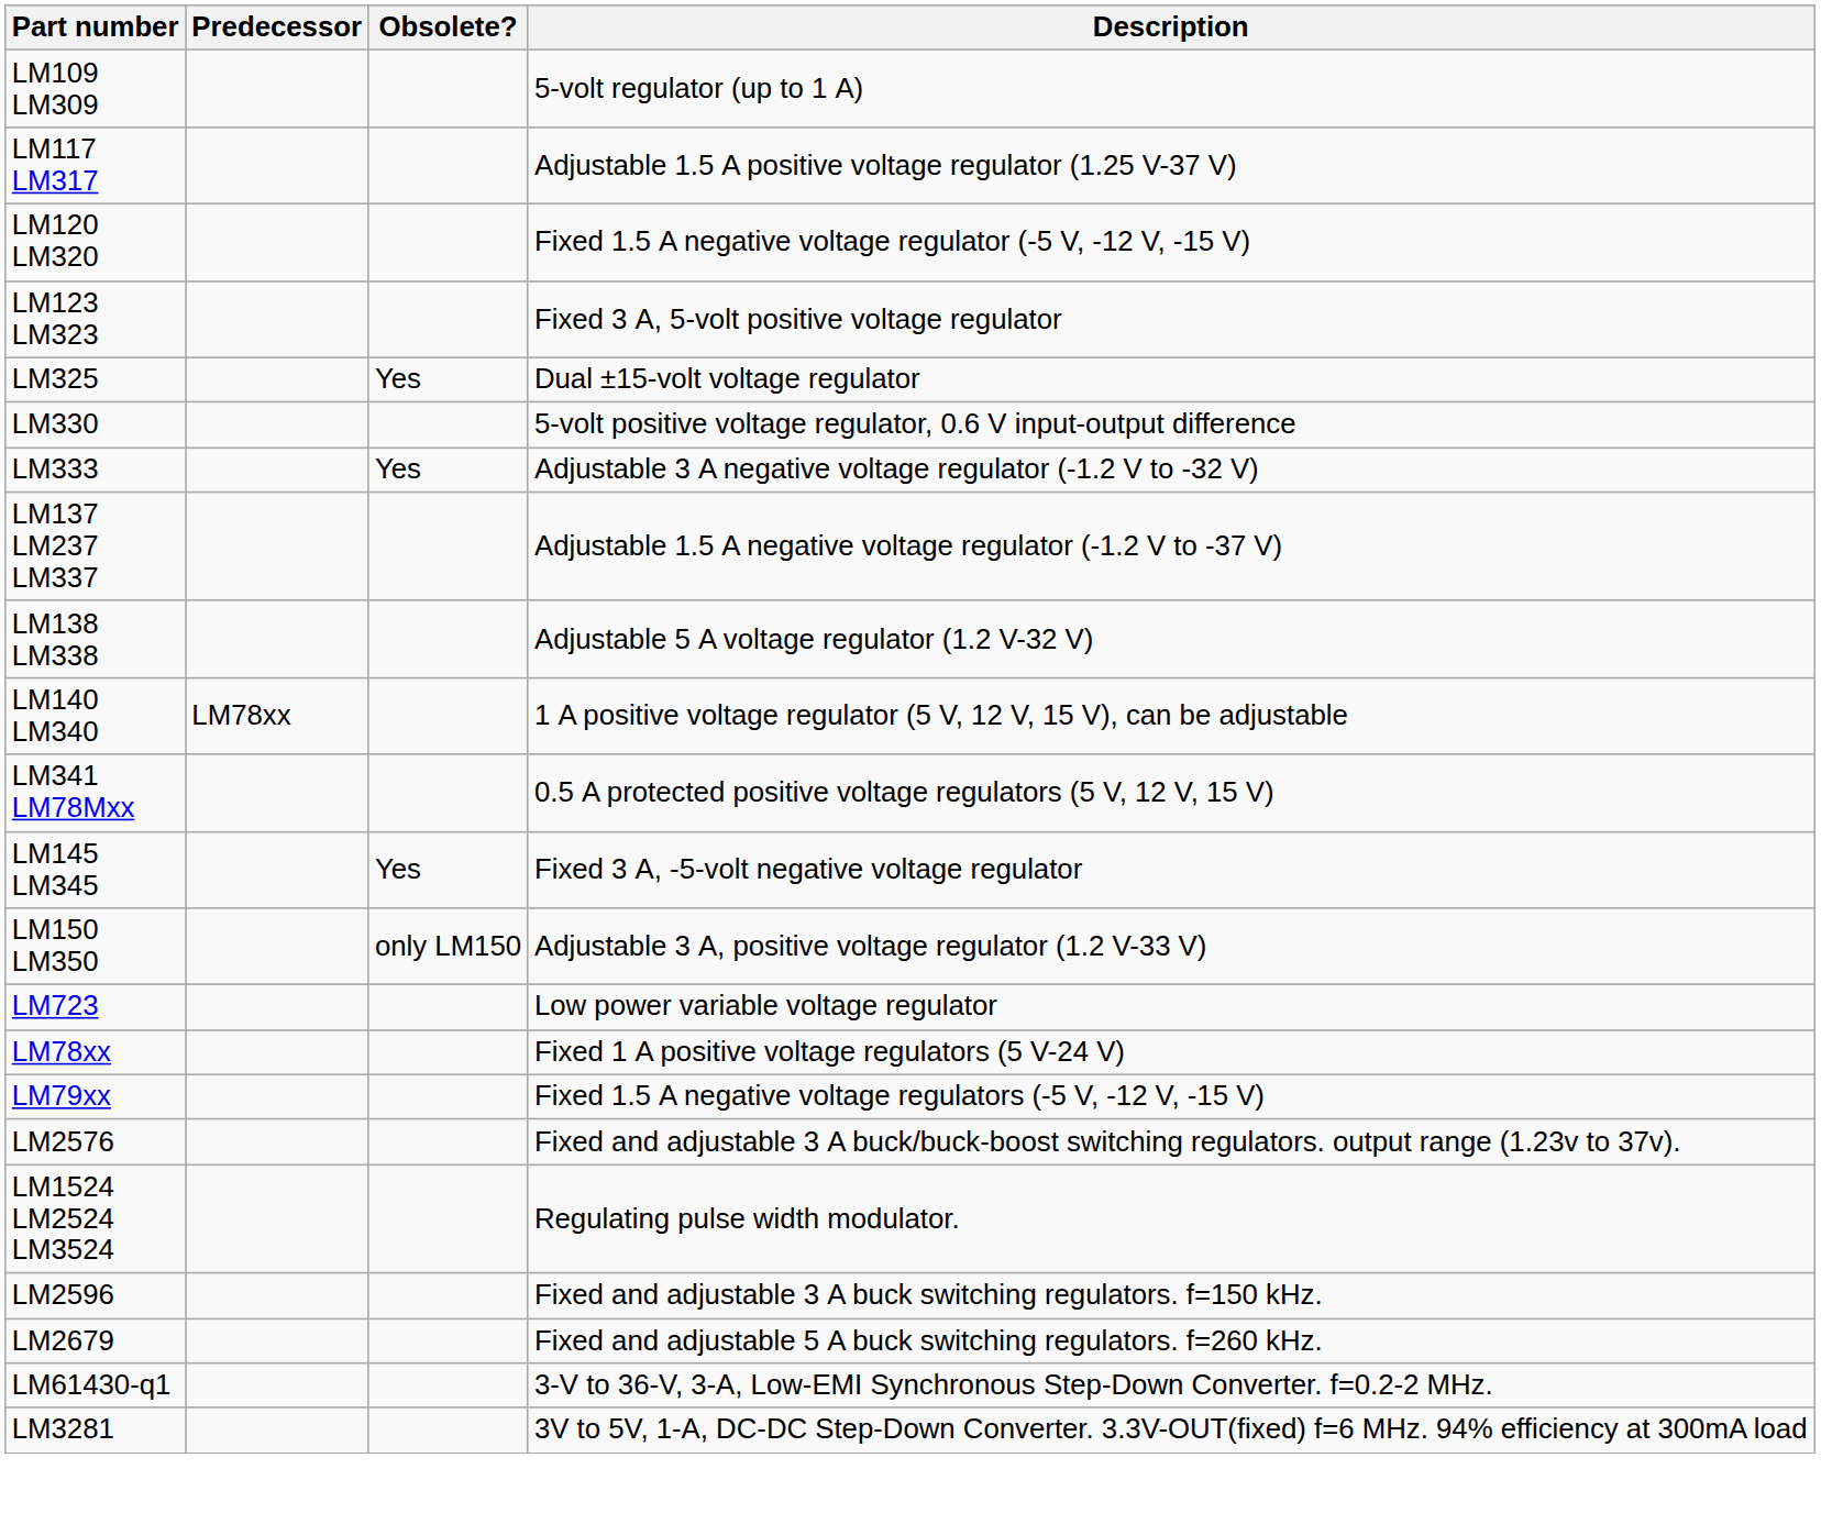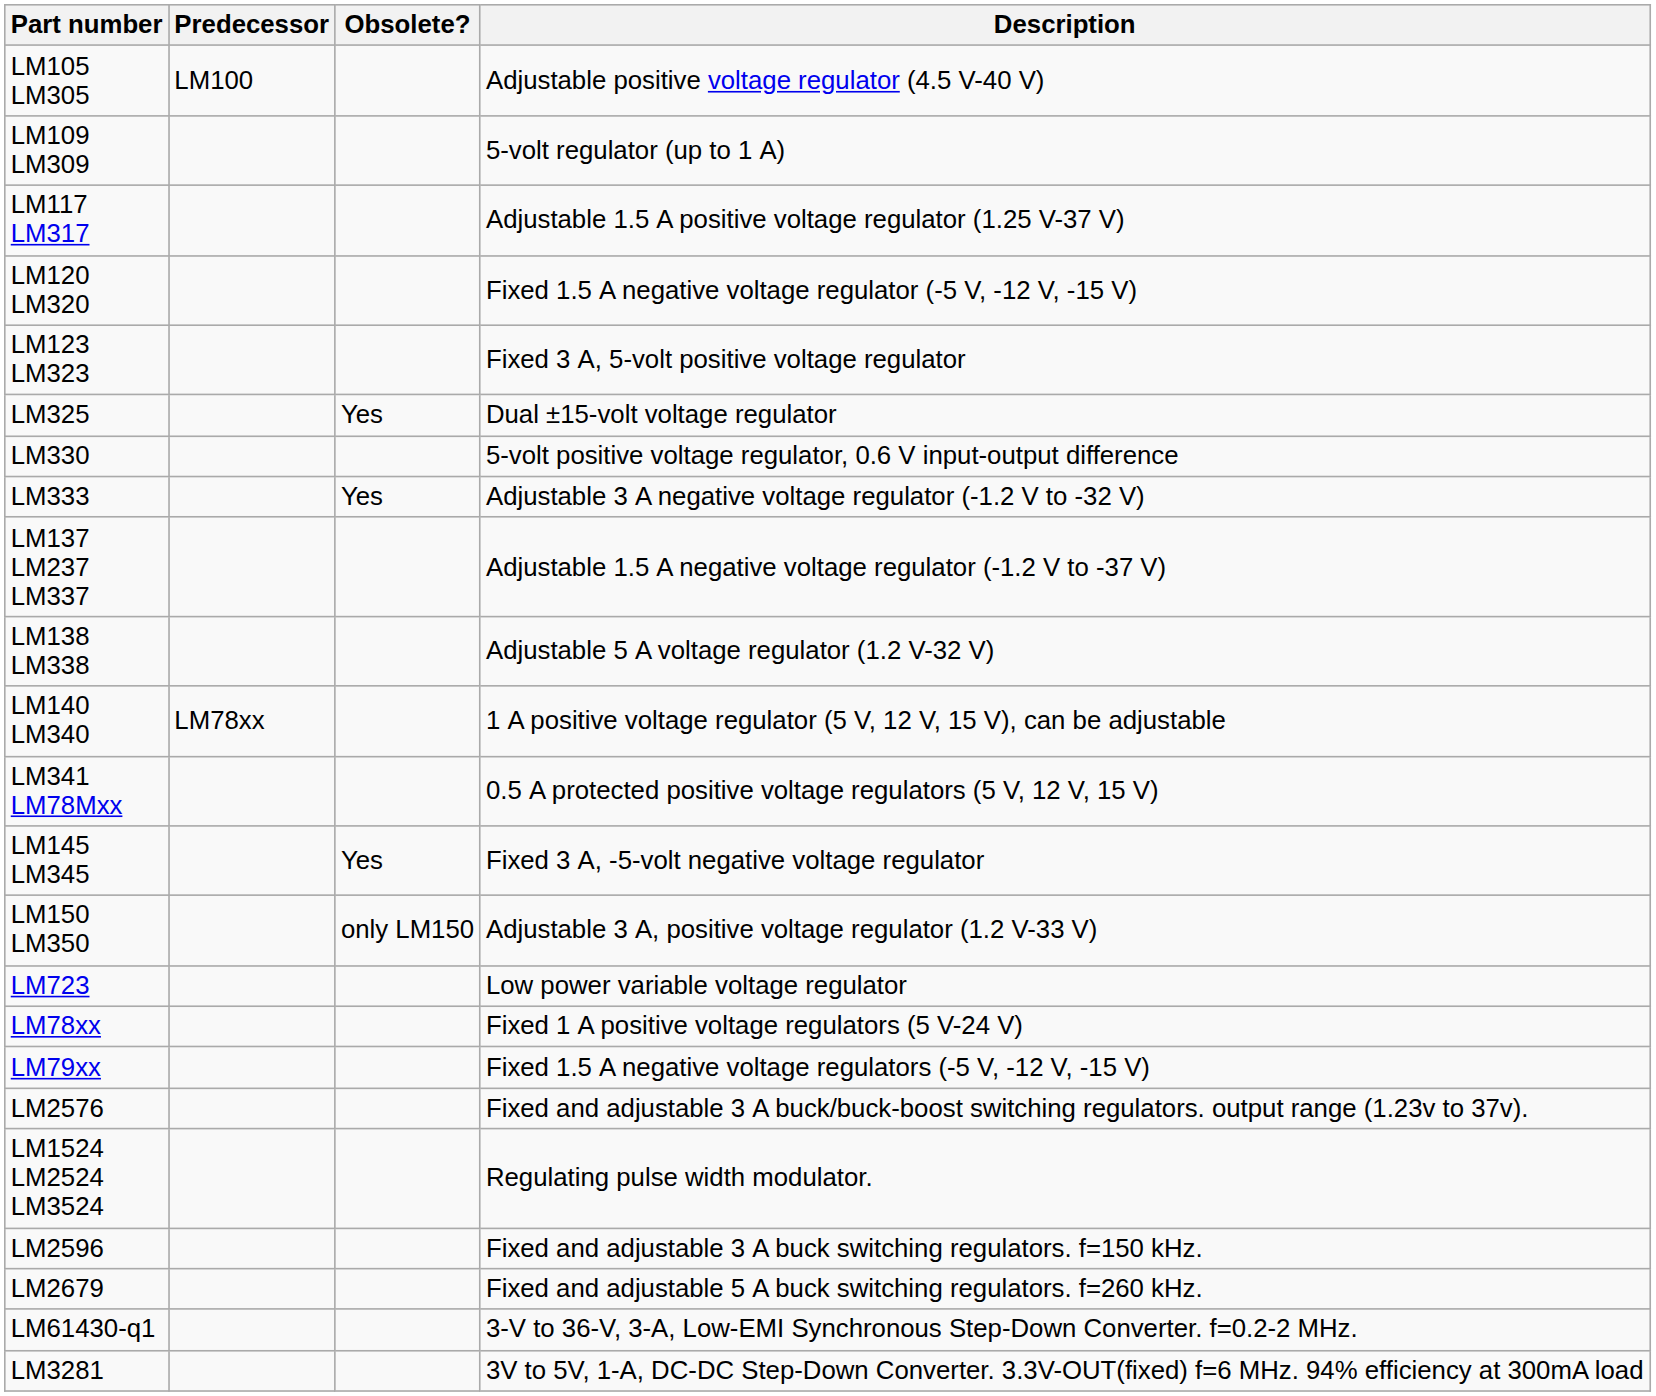 <table class="wikitable">
 <tr>
 <th>Part number</th>
 <th>Predecessor</th>
 <th>Obsolete?</th>
 <th>Description</th>
+</tr>
+<tr>
+<td> LM105<br>LM305</td>
+<td> LM100</td>
+<td></td>
+<td> Adjustable positive <a href='#'>voltage regulator</a> (4.5 V-40 V)</td>
 </tr>
 <tr>
 <td> LM109<br>LM309</td>
 <td></td>
 <td></td>
 <td> 5-volt regulator (up to 1 A)</td>
 </tr>
 <tr>
 <td> LM117<br><a href='#'>LM317</a></td>
 <td></td>
 <td></td>
 <td> Adjustable 1.5 A positive voltage regulator (1.25 V-37 V)</td>
 </tr>
 <tr>
 <td> LM120<br>LM320</td>
 <td></td>
 <td></td>
 <td> Fixed 1.5 A negative voltage regulator (-5 V, -12 V, -15 V)</td>
 </tr>
 <tr>
 <td> LM123<br>LM323</td>
 <td></td>
 <td></td>
 <td> Fixed 3 A, 5-volt positive voltage regulator</td>
 </tr>
 <tr>
 <td> LM325</td>
 <td></td>
 <td> Yes</td>
 <td> Dual ±15-volt voltage regulator</td>
 </tr>
 <tr>
 <td> LM330</td>
 <td></td>
 <td></td>
 <td> 5-volt positive voltage regulator, 0.6 V input-output difference</td>
 </tr>
 <tr>
 <td> LM333</td>
 <td></td>
 <td> Yes</td>
 <td> Adjustable 3 A negative voltage regulator (-1.2 V to -32 V)</td>
 </tr>
 <tr>
 <td> LM137 <br>LM237<br>LM337</td>
 <td></td>
 <td></td>
 <td> Adjustable 1.5 A negative voltage regulator (-1.2 V to -37 V)</td>
 </tr>
 <tr>
 <td> LM138<br>LM338</td>
 <td></td>
 <td></td>
 <td> Adjustable 5 A voltage regulator (1.2 V-32 V)</td>
 </tr>
 <tr>
 <td> LM140<br>LM340</td>
 <td> LM78xx</td>
 <td></td>
 <td> 1 A positive voltage regulator (5 V, 12 V, 15 V), can be adjustable</td>
 </tr>
 <tr>
 <td> LM341<br><a href='#'>LM78Mxx</a></td>
 <td></td>
 <td></td>
 <td> 0.5 A protected positive voltage regulators (5 V, 12 V, 15 V)</td>
 </tr>
 <tr>
 <td> LM145<br>LM345</td>
 <td></td>
 <td> Yes</td>
 <td> Fixed 3 A, -5-volt negative voltage regulator</td>
 </tr>
 <tr>
 <td> LM150<br>LM350</td>
 <td></td>
 <td> only LM150</td>
 <td> Adjustable 3 A, positive voltage regulator (1.2 V-33 V)</td>
 </tr>
 <tr>
 <td> <a href='#'>LM723</a></td>
 <td></td>
 <td></td>
 <td> Low power variable voltage regulator</td>
 </tr>
 <tr>
 <td> <a href='#'>LM78xx</a></td>
 <td></td>
 <td></td>
 <td> Fixed 1 A positive voltage regulators (5 V-24 V)</td>
 </tr>
 <tr>
 <td> <a href='#'>LM79xx</a></td>
 <td></td>
 <td></td>
 <td> Fixed 1.5 A negative voltage regulators (-5 V, -12 V, -15 V)</td>
 </tr>
 <tr>
 <td> LM2576</td>
 <td></td>
 <td></td>
 <td>Fixed and adjustable 3 A buck/buck-boost switching regulators. output range (1.23v to 37v).</td>
 </tr>
 <tr>
 <td> LM1524 <br>LM2524 <br>LM3524</td>
 <td></td>
 <td></td>
 <td>Regulating pulse width modulator.</td>
 </tr>
 <tr>
 <td> LM2596</td>
 <td></td>
 <td></td>
 <td>Fixed and adjustable 3 A buck switching regulators. f=150 kHz.</td>
 </tr>
 <tr>
 <td> LM2679</td>
 <td></td>
 <td></td>
 <td>Fixed and adjustable 5 A buck switching regulators. f=260 kHz.</td>
 </tr>
 <tr>
 <td> LM61430-q1</td>
 <td></td>
 <td></td>
 <td>3-V to 36-V, 3-A, Low-EMI Synchronous Step-Down Converter. f=0.2-2 MHz.</td>
 </tr>
 <tr>
 <td> LM3281</td>
 <td></td>
 <td></td>
 <td>3V to 5V, 1-A, DC-DC Step-Down Converter. 3.3V-OUT(fixed) f=6 MHz. 94% efficiency at 300mA load</td>
 </tr>
 </table>
